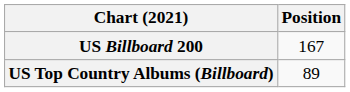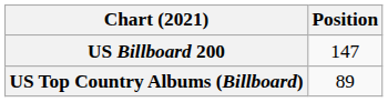 <table class="wikitable sortable plainrowheaders" style="text-align:center">
 <tr>
 <th scope="col">Chart (2021)</th>
 <th scope="col">Position</th>
 </tr>
 <tr>
 <th scope="row">US <em>Billboard</em> 200</th>
-<td>167</td>
+<td>147</td>
 </tr>
 <tr>
 <th scope="row">US Top Country Albums (<em>Billboard</em>)</th>
 <td>89</td>
 </tr>
 </table>
